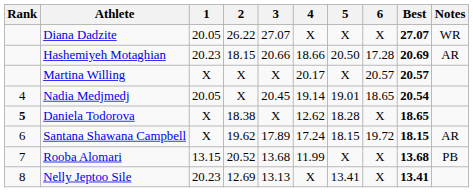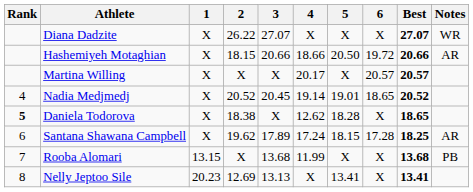 <table class="wikitable sortable" style="text-align:center">
 <tr>
 <th>Rank</th>
 <th>Athlete</th>
 <th>1</th>
 <th>2</th>
 <th>3</th>
 <th>4</th>
 <th>5</th>
 <th>6</th>
 <th>Best</th>
 <th>Notes</th>
 </tr>
 <tr>
 <td></td>
 <td align=left> <a href='#'>Diana Dadzite</a></td>
-<td>20.05</td>
+<td>X</td>
 <td>26.22</td>
 <td>27.07</td>
 <td>X</td>
 <td>X</td>
 <td>X</td>
 <td><strong>27.07</strong></td>
 <td>WR</td>
 </tr>
 <tr>
 <td></td>
 <td align=left> <a href='#'>Hashemiyeh Motaghian</a></td>
-<td>20.23</td>
+<td>X</td>
 <td>18.15</td>
 <td>20.66</td>
 <td>18.66</td>
 <td>20.50</td>
-<td>17.28</td>
-<td><strong>20.69</strong></td>
+<td>19.72</td>
+<td><strong>20.66</strong></td>
 <td>AR</td>
 </tr>
 <tr>
 <td></td>
 <td align=left> <a href='#'>Martina Willing</a></td>
 <td>X</td>
 <td>X</td>
 <td>X</td>
 <td>20.17</td>
 <td>X</td>
 <td>20.57</td>
 <td><strong>20.57</strong></td>
 <td></td>
 </tr>
 <tr>
 <td>4</td>
 <td align=left> <a href='#'>Nadia Medjmedj</a></td>
-<td>20.05</td>
 <td>X</td>
+<td>20.52</td>
 <td>20.45</td>
 <td>19.14</td>
 <td>19.01</td>
 <td>18.65</td>
-<td><strong>20.54</strong></td>
+<td><strong>20.52</strong></td>
 <td></td>
 </tr>
 <tr>
 <td><strong>5</strong></td>
 <td align=left> <a href='#'>Daniela Todorova</a></td>
 <td>X</td>
 <td>18.38</td>
 <td>X</td>
 <td>12.62</td>
 <td>18.28</td>
 <td>X</td>
 <td><strong>18.65</strong></td>
 <td></td>
 </tr>
 <tr>
 <td>6</td>
 <td align=left> <a href='#'>Santana Shawana Campbell</a></td>
 <td>X</td>
 <td>19.62</td>
 <td>17.89</td>
 <td>17.24</td>
 <td>18.15</td>
-<td>19.72</td>
-<td><strong>18.15</strong></td>
+<td>17.28</td>
+<td><strong>18.25</strong></td>
 <td>AR</td>
 </tr>
 <tr>
 <td>7</td>
 <td align=left> <a href='#'>Rooba Alomari</a></td>
 <td>13.15</td>
-<td>20.52</td>
+<td>X</td>
 <td>13.68</td>
 <td>11.99</td>
 <td>X</td>
 <td>X</td>
 <td><strong>13.68</strong></td>
 <td>PB</td>
 </tr>
 <tr>
 <td>8</td>
 <td align=left> <a href='#'>Nelly Jeptoo Sile</a></td>
 <td>20.23</td>
 <td>12.69</td>
 <td>13.13</td>
 <td>X</td>
 <td>13.41</td>
 <td>X</td>
 <td><strong>13.41</strong></td>
 <td></td>
 </tr>
 </table>
